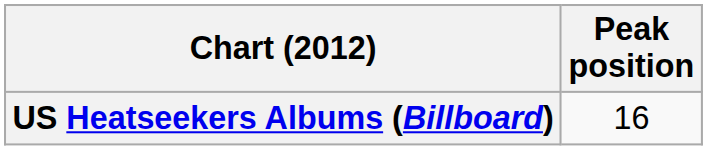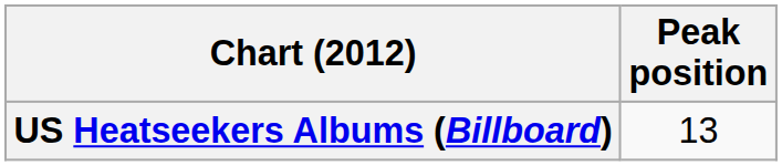 <table class="wikitable plainrowheaders" style="text-align:center">
 <tr>
 <th scope="col">Chart (2012)</th>
 <th scope="col">Peak<br> position</th>
 </tr>
 <tr>
 <th scope="row">US <a href='#'>Heatseekers Albums</a> (<a href='#'><em>Billboard</em></a>)</th>
-<td>16</td>
+<td>13</td>
 </tr>
 </table>
